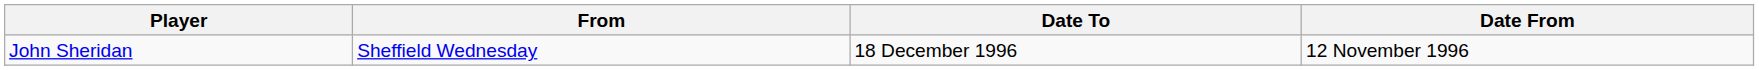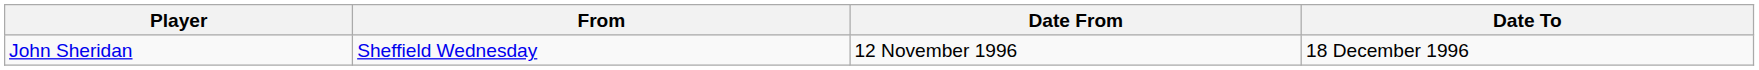 <table class="wikitable sortable" style="text-align:center; font-size:95%;width:70%; text-align:left">
 <tr>
 <th>Player</th>
 <th>From</th>
+<th>Date From</th>
 <th>Date To</th>
-<th>Date From</th>
 </tr>
 <tr --->
 <td> <a href='#'>John Sheridan</a></td>
 <td><a href='#'>Sheffield Wednesday</a></td>
+<td>12 November 1996</td>
 <td>18 December 1996</td>
-<td>12 November 1996</td>
 </tr>
 </table>
